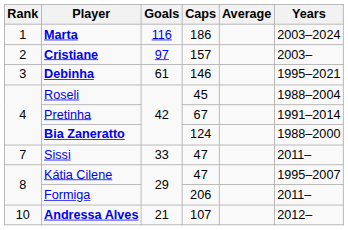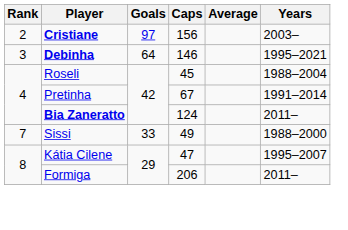 <table class="wikitable">
 <tr>
 <th>Rank</th>
 <th>Player</th>
 <th>Goals</th>
 <th>Caps</th>
 <th>Average</th>
 <th>Years</th>
 </tr>
 <tr>
-<td align=center>1</td>
-<td><strong><a href='#'>Marta</a></strong></td>
-<td align=center><a href='#'>116</a></td>
-<td align=center>186</td>
-<td align=center></td>
-<td>2003–2024</td>
-</tr>
-<tr>
 <td align=center>2</td>
 <td><strong><a href='#'>Cristiane</a></strong></td>
 <td align=center><a href='#'>97</a></td>
-<td align=center>157</td>
+<td align=center>156</td>
 <td align=center></td>
 <td>2003–</td>
 </tr>
 <tr>
 <td align=center>3</td>
 <td><strong><a href='#'>Debinha</a></strong></td>
-<td align=center>61</td>
+<td align=center>64</td>
 <td align=center>146</td>
 <td align=center></td>
 <td>1995–2021</td>
 </tr>
 <tr>
 <td rowspan=3 align=center>4</td>
 <td><a href='#'>Roseli</a></td>
 <td rowspan=3 align=center>42</td>
 <td align=center>45</td>
 <td align=center></td>
 <td>1988–2004</td>
 </tr>
 <tr>
 <td><a href='#'>Pretinha</a></td>
 <td align=center>67</td>
 <td align=center></td>
 <td>1991–2014</td>
 </tr>
 <tr>
 <td><strong><a href='#'>Bia Zaneratto</a></strong></td>
 <td align=center>124</td>
 <td align=center></td>
-<td>1988–2000</td>
+<td>2011–</td>
 </tr>
 <tr>
 <td align=center>7</td>
 <td><a href='#'>Sissi</a></td>
 <td align=center>33</td>
-<td align=center>47</td>
+<td align=center>49</td>
 <td align=center></td>
-<td>2011–</td>
+<td>1988–2000</td>
 </tr>
 <tr>
 <td rowspan=2 align=center>8</td>
 <td><a href='#'>Kátia Cilene</a></td>
 <td rowspan=2 align=center>29</td>
 <td align=center>47</td>
 <td align=center></td>
 <td>1995–2007</td>
 </tr>
 <tr>
 <td><a href='#'>Formiga</a></td>
 <td align=center>206</td>
 <td align=center></td>
 <td>2011–</td>
 </tr>
-<tr>
-<td align=center>10</td>
-<td><strong><a href='#'>Andressa Alves</a></strong></td>
-<td align=center>21</td>
-<td align=center>107</td>
-<td align=center></td>
-<td>2012–</td>
-</tr>
 </table>
